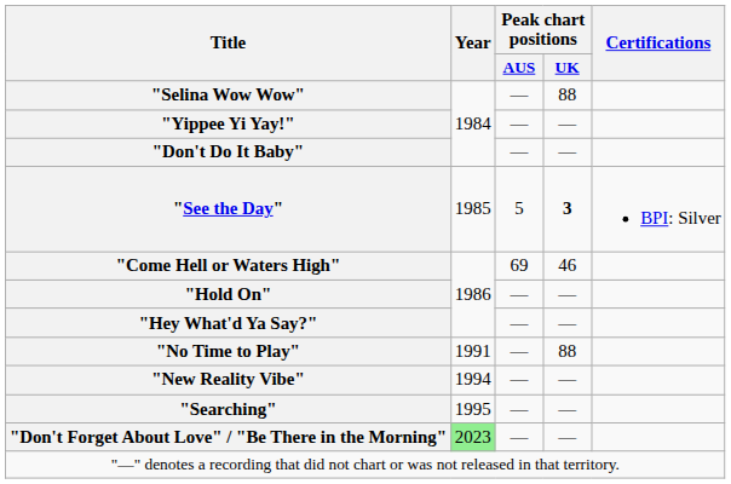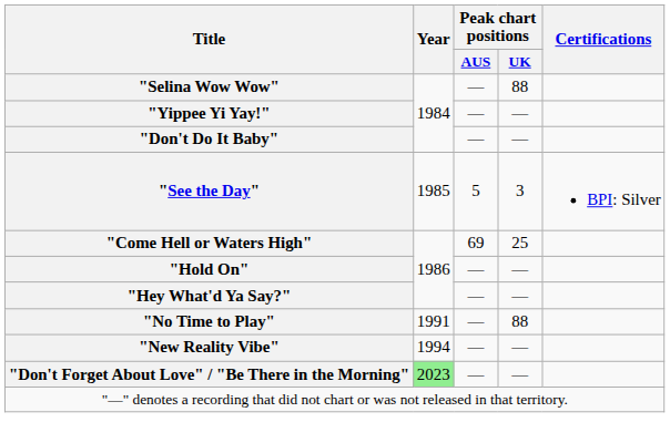 <table class="wikitable plainrowheaders" style="text-align:center;">
 <tr>
 <th scope="col" rowspan="2">Title</th>
 <th scope="col" rowspan="2">Year</th>
 <th scope="col" colspan="2">Peak chart positions</th>
 <th scope="col" rowspan="2"><a href='#'>Certifications</a></th>
 </tr>
 <tr>
 <th scope="col" style="width:2.5em;font-size:90%;"><a href='#'>AUS</a><br></th>
 <th scope="col" style="width:2.5em;font-size:90%;"><a href='#'>UK</a><br></th>
 </tr>
 <tr>
 <th scope="row">"Selina Wow Wow"</th>
 <td rowspan="3">1984</td>
 <td>—</td>
 <td>88</td>
 <td></td>
 </tr>
 <tr>
 <th scope="row">"Yippee Yi Yay!"</th>
 <td>—</td>
 <td>—</td>
 <td></td>
 </tr>
 <tr>
 <th scope="row">"Don't Do It Baby"</th>
 <td>—</td>
 <td>—</td>
 <td></td>
 </tr>
 <tr>
 <th scope="row">"<a href='#'>See the Day</a>"</th>
 <td>1985</td>
 <td>5</td>
-<td><strong>3</strong></td>
+<td>3</td>
 <td><br><ul><li><a href='#'>BPI</a>: Silver</li></ul></td>
 </tr>
 <tr>
 <th scope="row">"Come Hell or Waters High"</th>
 <td rowspan="3">1986</td>
 <td>69</td>
-<td>46</td>
+<td>25</td>
 <td></td>
 </tr>
 <tr>
 <th scope="row">"Hold On"</th>
 <td>—</td>
 <td>—</td>
 <td></td>
 </tr>
 <tr>
 <th scope="row">"Hey What'd Ya Say?"</th>
 <td>—</td>
 <td>—</td>
 <td></td>
 </tr>
 <tr>
 <th scope="row">"No Time to Play"<br></th>
 <td>1991</td>
 <td>—</td>
 <td>88</td>
 <td></td>
 </tr>
 <tr>
 <th scope="row">"New Reality Vibe"</th>
 <td>1994</td>
 <td>—</td>
 <td>—</td>
 <td></td>
 </tr>
 <tr>
-<th scope="row">"Searching"<br></th>
-<td>1995</td>
-<td>—</td>
-<td>—</td>
-<td></td>
-</tr>
-<tr>
 <th scope="row">"Don't Forget About Love" / "Be There in the Morning"</th>
 <td style="background: lightgreen;">2023</td>
 <td>—</td>
 <td>—</td>
 <td></td>
 </tr>
 <tr>
 <td colspan="5" style="font-size:90%">"—" denotes a recording that did not chart or was not released in that territory.</td>
 </tr>
 </table>
